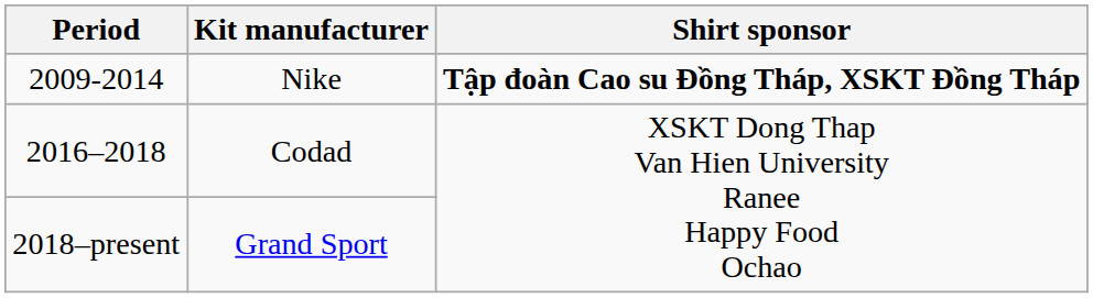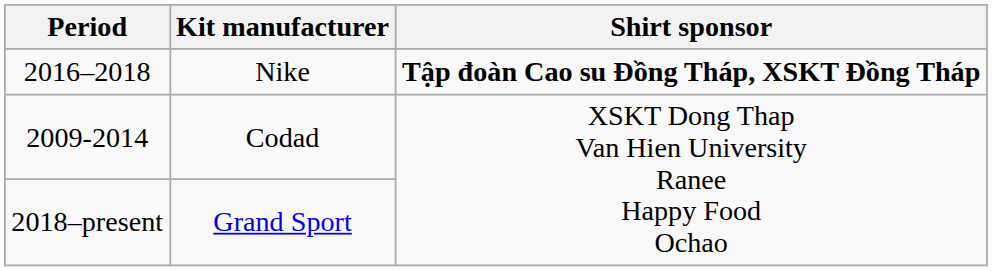 <table class="wikitable" style="text-align: center">
 <tr>
 <th>Period</th>
 <th>Kit manufacturer</th>
 <th>Shirt sponsor</th>
 </tr>
 <tr>
-<td>2009-2014</td>
+<td>2016–2018</td>
 <td>Nike</td>
 <td><strong>Tập đoàn Cao su Đồng Tháp, XSKT Đồng Tháp</strong></td>
 </tr>
 <tr>
-<td>2016–2018</td>
+<td>2009-2014</td>
 <td>Codad</td>
 <td rowspan="2">XSKT Dong Thap <br> Van Hien University <br> Ranee <br> Happy Food <br> Ochao</td>
 </tr>
 <tr>
 <td>2018–present</td>
 <td><a href='#'>Grand Sport</a></td>
 </tr>
 </table>
